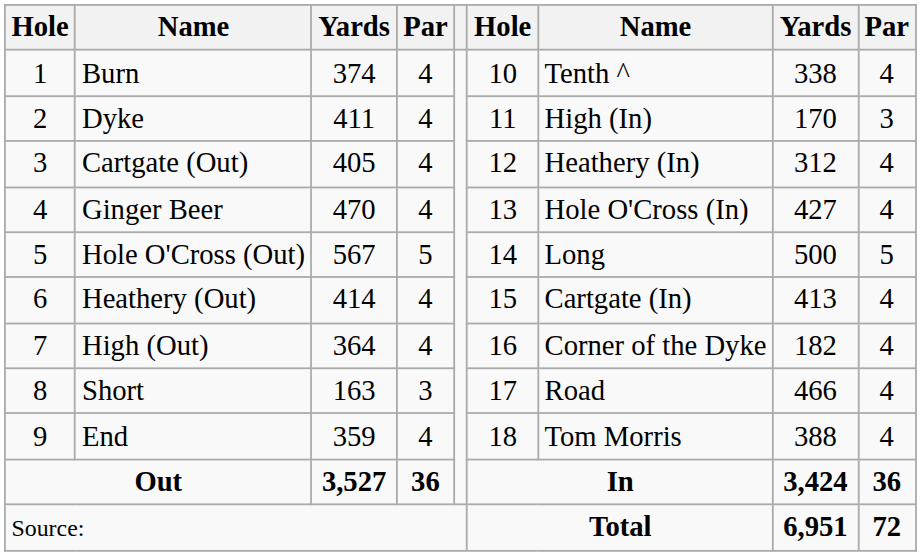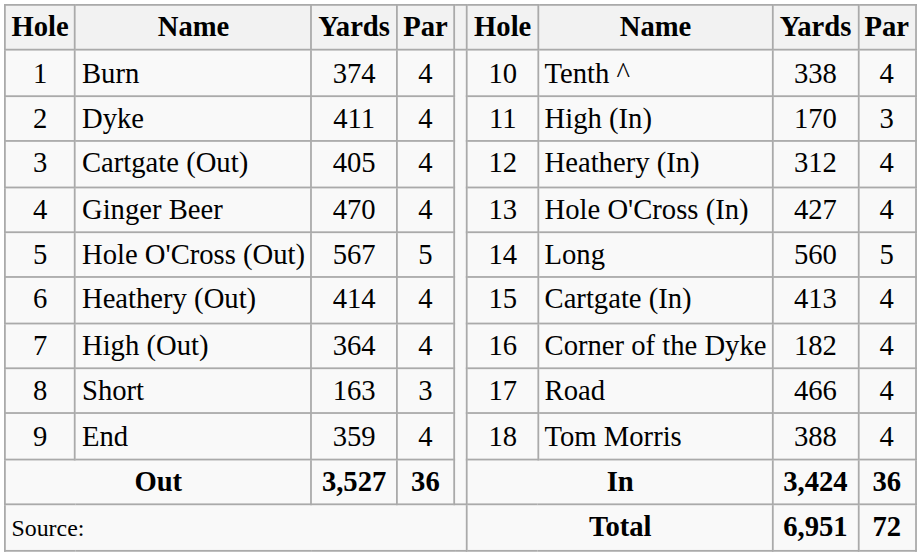 <table class=wikitable>
 <tr>
 <th>Hole</th>
 <th>Name</th>
 <th>Yards</th>
 <th>Par</th>
 <th></th>
 <th>Hole</th>
 <th>Name</th>
 <th>Yards</th>
 <th>Par</th>
 </tr>
 <tr>
 <td align=center>1</td>
 <td>Burn</td>
 <td align=center>374</td>
 <td align=center>4</td>
 <td rowspan=10></td>
 <td align=center>10</td>
 <td>Tenth ^</td>
 <td align=center>338</td>
 <td align=center>4</td>
 </tr>
 <tr>
 <td align=center>2</td>
 <td>Dyke</td>
 <td align=center>411</td>
 <td align=center>4</td>
 <td align=center>11</td>
 <td>High (In)</td>
 <td align=center>170</td>
 <td align=center>3</td>
 </tr>
 <tr>
 <td align=center>3</td>
 <td>Cartgate (Out)</td>
 <td align=center>405</td>
 <td align=center>4</td>
 <td align=center>12</td>
 <td>Heathery (In)</td>
 <td align=center>312</td>
 <td align=center>4</td>
 </tr>
 <tr>
 <td align=center>4</td>
 <td>Ginger Beer</td>
 <td align=center>470</td>
 <td align=center>4</td>
 <td align=center>13</td>
 <td>Hole O'Cross (In)</td>
 <td align=center>427</td>
 <td align=center>4</td>
 </tr>
 <tr>
 <td align=center>5</td>
 <td>Hole O'Cross (Out)</td>
 <td align=center>567</td>
 <td align=center>5</td>
 <td align=center>14</td>
 <td>Long</td>
-<td align=center>500</td>
+<td align=center>560</td>
 <td align=center>5</td>
 </tr>
 <tr>
 <td align=center>6</td>
 <td>Heathery (Out)</td>
 <td align=center>414</td>
 <td align=center>4</td>
 <td align=center>15</td>
 <td>Cartgate (In)</td>
 <td align=center>413</td>
 <td align=center>4</td>
 </tr>
 <tr>
 <td align=center>7</td>
 <td>High (Out)</td>
 <td align=center>364</td>
 <td align=center>4</td>
 <td align=center>16</td>
 <td>Corner of the Dyke</td>
 <td align=center>182</td>
 <td align=center>4</td>
 </tr>
 <tr>
 <td align=center>8</td>
 <td>Short</td>
 <td align=center>163</td>
 <td align=center>3</td>
 <td align=center>17</td>
 <td>Road</td>
 <td align=center>466</td>
 <td align=center>4</td>
 </tr>
 <tr>
 <td align=center>9</td>
 <td>End</td>
 <td align=center>359</td>
 <td align=center>4</td>
 <td align=center>18</td>
 <td>Tom Morris</td>
 <td align=center>388</td>
 <td align=center>4</td>
 </tr>
 <tr>
 <td colspan=2 align=center><strong>Out</strong></td>
 <td align=center><strong>3,527</strong></td>
 <td align=center><strong>36</strong></td>
 <td colspan=2 align=center><strong>In</strong></td>
 <td align=center><strong>3,424</strong></td>
 <td align=center><strong>36</strong></td>
 </tr>
 <tr>
 <td colspan=5><small>Source:</small></td>
 <td colspan=2 align=center><strong>Total</strong></td>
 <td align=center><strong>6,951</strong></td>
 <td align=center><strong>72</strong></td>
 </tr>
 </table>
